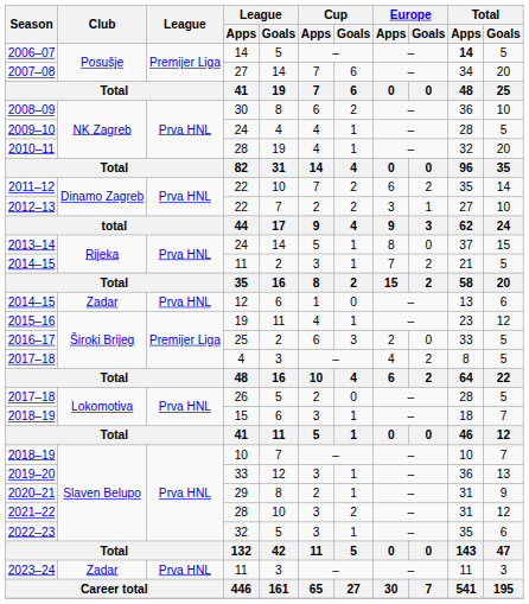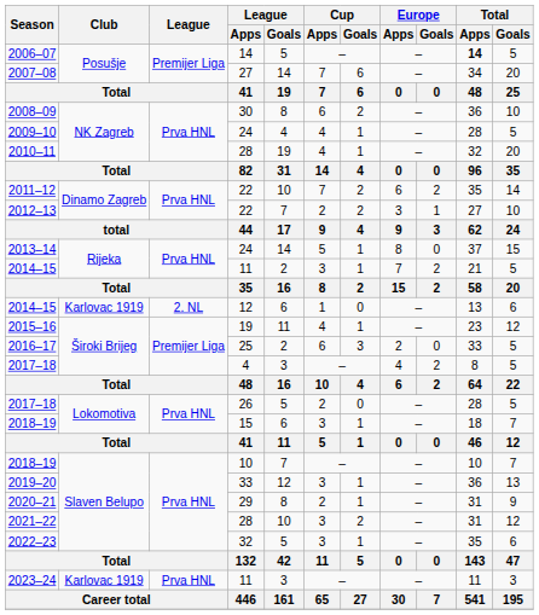 <table class="wikitable" style="font-size:95%; text-align: center">
 <tr>
 <th rowspan="2">Season</th>
 <th rowspan="2">Club</th>
 <th rowspan="2">League</th>
 <th colspan="2">League</th>
 <th colspan="2">Cup</th>
 <th colspan="2"><a href='#'>Europe</a></th>
 <th colspan="2">Total</th>
 </tr>
 <tr>
 <th>Apps</th>
 <th>Goals</th>
 <th>Apps</th>
 <th>Goals</th>
 <th>Apps</th>
 <th>Goals</th>
 <th>Apps</th>
 <th>Goals</th>
 </tr>
 <tr>
 <td><a href='#'>2006–07</a></td>
 <td rowspan="2" valign="center"><a href='#'>Posušje</a></td>
 <td rowspan="2" valign="center"><a href='#'>Premijer Liga</a></td>
 <td>14</td>
 <td>5</td>
 <td colspan="2">–</td>
 <td colspan="2">–</td>
 <td><strong>14</strong></td>
 <td>5</td>
 </tr>
 <tr>
 <td><a href='#'>2007–08</a></td>
 <td>27</td>
 <td>14</td>
 <td>7</td>
 <td>6</td>
 <td colspan="2">–</td>
 <td>34</td>
 <td>20</td>
 </tr>
 <tr>
 <th colspan="3" valign="center">Total</th>
 <th>41</th>
 <th>19</th>
 <th>7</th>
 <th>6</th>
 <th>0</th>
 <th>0</th>
 <th>48</th>
 <th>25</th>
 </tr>
 <tr>
 <td><a href='#'>2008–09</a></td>
 <td rowspan="3" valign="center"><a href='#'>NK Zagreb</a></td>
 <td rowspan="3" valign="center"><a href='#'>Prva HNL</a></td>
 <td>30</td>
 <td>8</td>
 <td>6</td>
 <td>2</td>
 <td colspan="2">–</td>
 <td>36</td>
 <td>10</td>
 </tr>
 <tr>
 <td><a href='#'>2009–10</a></td>
 <td>24</td>
 <td>4</td>
 <td>4</td>
 <td>1</td>
 <td colspan="2">–</td>
 <td>28</td>
 <td>5</td>
 </tr>
 <tr>
 <td><a href='#'>2010–11</a></td>
 <td>28</td>
 <td>19</td>
 <td>4</td>
 <td>1</td>
 <td colspan="2">–</td>
 <td>32</td>
 <td>20</td>
 </tr>
 <tr>
 <th colspan="3" valign="center">Total</th>
 <th>82</th>
 <th>31</th>
 <th>14</th>
 <th>4</th>
 <th>0</th>
 <th>0</th>
 <th>96</th>
 <th>35</th>
 </tr>
 <tr>
 <td><a href='#'>2011–12</a></td>
 <td rowspan="2" valign="center"><a href='#'>Dinamo Zagreb</a></td>
 <td rowspan="2" valign="center"><a href='#'>Prva HNL</a></td>
 <td>22</td>
 <td>10</td>
 <td>7</td>
 <td>2</td>
 <td>6</td>
 <td>2</td>
 <td>35</td>
 <td>14</td>
 </tr>
 <tr>
 <td><a href='#'>2012–13</a></td>
 <td>22</td>
 <td>7</td>
 <td>2</td>
 <td>2</td>
 <td>3</td>
 <td>1</td>
 <td>27</td>
 <td>10</td>
 </tr>
 <tr>
 <th colspan="3" valign="center">total</th>
 <th>44</th>
 <th>17</th>
 <th>9</th>
 <th>4</th>
 <th>9</th>
 <th>3</th>
 <th>62</th>
 <th>24</th>
 </tr>
 <tr>
 <td><a href='#'>2013–14</a></td>
 <td rowspan="2" valign="center"><a href='#'>Rijeka</a></td>
 <td rowspan="2" valign="center"><a href='#'>Prva HNL</a></td>
 <td>24</td>
 <td>14</td>
 <td>5</td>
 <td>1</td>
 <td>8</td>
 <td>0</td>
 <td>37</td>
 <td>15</td>
 </tr>
 <tr>
 <td><a href='#'>2014–15</a></td>
 <td>11</td>
 <td>2</td>
 <td>3</td>
 <td>1</td>
 <td>7</td>
 <td>2</td>
 <td>21</td>
 <td>5</td>
 </tr>
 <tr>
 <th colspan="3" valign="center">Total</th>
 <th>35</th>
 <th>16</th>
 <th>8</th>
 <th>2</th>
 <th>15</th>
 <th>2</th>
 <th>58</th>
 <th>20</th>
 </tr>
 <tr>
 <td><a href='#'>2014–15</a></td>
-<td><a href='#'>Zadar</a></td>
-<td><a href='#'>Prva HNL</a></td>
+<td rowspan="1" valign="center"><a href='#'>Karlovac 1919</a></td>
+<td rowspan="1" valign="center"><a href='#'>2. NL</a></td>
 <td>12</td>
 <td>6</td>
 <td>1</td>
 <td>0</td>
 <td colspan="2">–</td>
 <td>13</td>
 <td>6</td>
 </tr>
 <tr>
 <td><a href='#'>2015–16</a></td>
 <td rowspan="3" valign="center"><a href='#'>Široki Brijeg</a></td>
 <td rowspan="3" valign="center"><a href='#'>Premijer Liga</a></td>
 <td>19</td>
 <td>11</td>
 <td>4</td>
 <td>1</td>
 <td colspan="2">–</td>
 <td>23</td>
 <td>12</td>
 </tr>
 <tr>
 <td><a href='#'>2016–17</a></td>
 <td>25</td>
 <td>2</td>
 <td>6</td>
 <td>3</td>
 <td>2</td>
 <td>0</td>
 <td>33</td>
 <td>5</td>
 </tr>
 <tr>
 <td><a href='#'>2017–18</a></td>
 <td>4</td>
 <td>3</td>
 <td colspan="2">–</td>
 <td>4</td>
 <td>2</td>
 <td>8</td>
 <td>5</td>
 </tr>
 <tr>
 <th colspan="3" valign="center">Total</th>
 <th>48</th>
 <th>16</th>
 <th>10</th>
 <th>4</th>
 <th>6</th>
 <th>2</th>
 <th>64</th>
 <th>22</th>
 </tr>
 <tr>
 <td><a href='#'>2017–18</a></td>
 <td rowspan="2" valign="center"><a href='#'>Lokomotiva</a></td>
 <td rowspan="2" valign="center"><a href='#'>Prva HNL</a></td>
 <td>26</td>
 <td>5</td>
 <td>2</td>
 <td>0</td>
 <td colspan="2">–</td>
 <td>28</td>
 <td>5</td>
 </tr>
 <tr>
 <td><a href='#'>2018–19</a></td>
 <td>15</td>
 <td>6</td>
 <td>3</td>
 <td>1</td>
 <td colspan="2">–</td>
 <td>18</td>
 <td>7</td>
 </tr>
 <tr>
 <th colspan="3" valign="center">Total</th>
 <th>41</th>
 <th>11</th>
 <th>5</th>
 <th>1</th>
 <th>0</th>
 <th>0</th>
 <th>46</th>
 <th>12</th>
 </tr>
 <tr>
 <td><a href='#'>2018–19</a></td>
 <td rowspan="5" valign="center"><a href='#'>Slaven Belupo</a></td>
 <td rowspan="5" valign="center"><a href='#'>Prva HNL</a></td>
 <td>10</td>
 <td>7</td>
 <td colspan="2">–</td>
 <td colspan="2">–</td>
 <td>10</td>
 <td>7</td>
 </tr>
 <tr>
 <td><a href='#'>2019–20</a></td>
 <td>33</td>
 <td>12</td>
 <td>3</td>
 <td>1</td>
 <td colspan="2">–</td>
 <td>36</td>
 <td>13</td>
 </tr>
 <tr>
 <td><a href='#'>2020–21</a></td>
 <td>29</td>
 <td>8</td>
 <td>2</td>
 <td>1</td>
 <td colspan="2">–</td>
 <td>31</td>
 <td>9</td>
 </tr>
 <tr>
 <td><a href='#'>2021–22</a></td>
 <td>28</td>
 <td>10</td>
 <td>3</td>
 <td>2</td>
 <td colspan="2">–</td>
 <td>31</td>
 <td>12</td>
 </tr>
 <tr>
 <td><a href='#'>2022–23</a></td>
 <td>32</td>
 <td>5</td>
 <td>3</td>
 <td>1</td>
 <td colspan="2">–</td>
 <td>35</td>
 <td>6</td>
 </tr>
 <tr>
 <th colspan="3" valign="center">Total</th>
 <th>132</th>
 <th>42</th>
 <th>11</th>
 <th>5</th>
 <th>0</th>
 <th>0</th>
 <th>143</th>
 <th>47</th>
 </tr>
 <tr>
 <td><a href='#'>2023–24</a></td>
-<td><a href='#'>Zadar</a></td>
+<td rowspan="1" valign="center"><a href='#'>Karlovac 1919</a></td>
 <td><a href='#'>Prva HNL</a></td>
 <td>11</td>
 <td>3</td>
 <td colspan="2">–</td>
 <td colspan="2">–</td>
 <td>11</td>
 <td>3</td>
 </tr>
 <tr>
 <th colspan=3>Career total</th>
 <th>446</th>
 <th>161</th>
 <th>65</th>
 <th>27</th>
 <th>30</th>
 <th>7</th>
 <th>541</th>
 <th>195</th>
 </tr>
 <tr>
 </tr>
 </table>
